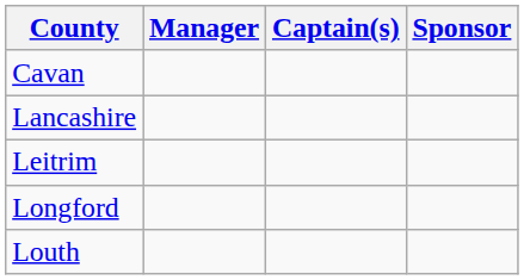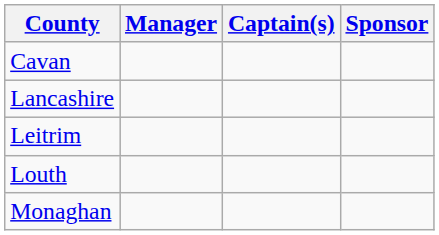 <table class="wikitable sortable" style="text-align:center">
 <tr>
 <th><a href='#'>County</a></th>
 <th><a href='#'>Manager</a></th>
 <th><a href='#'>Captain(s)</a></th>
 <th><a href='#'>Sponsor</a></th>
 </tr>
 <tr>
 <td style="text-align:left"> <a href='#'>Cavan</a></td>
 <td></td>
 <td></td>
 <td></td>
 </tr>
 <tr>
 <td style="text-align:left"> <a href='#'>Lancashire</a></td>
 <td></td>
 <td></td>
 <td></td>
 </tr>
 <tr>
 <td style="text-align:left"> <a href='#'>Leitrim</a></td>
 <td></td>
 <td></td>
 <td></td>
 </tr>
 <tr>
-<td style="text-align:left"> <a href='#'>Longford</a></td>
+<td style="text-align:left"><a href='#'>Louth</a></td>
 <td></td>
 <td></td>
 <td></td>
 </tr>
 <tr>
-<td style="text-align:left"><a href='#'>Louth</a></td>
+<td style="text-align:left"> <a href='#'>Monaghan</a></td>
 <td></td>
 <td></td>
 <td></td>
 </tr>
 </table>
